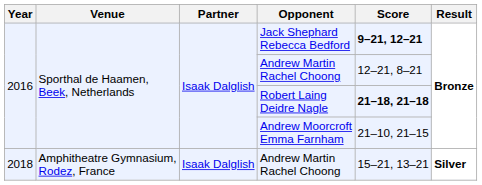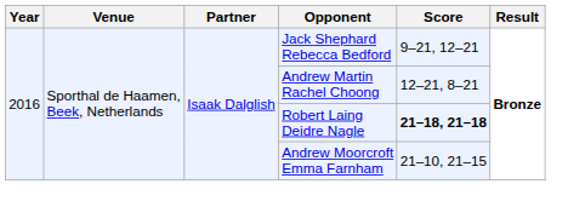 <table class="sortable wikitable" style="font-size: 90%;">
 <tr>
 <th>Year</th>
 <th>Venue</th>
 <th>Partner</th>
 <th>Opponent</th>
 <th>Score</th>
 <th>Result</th>
 </tr>
 <tr style="background:#ECF2FF">
 <td rowspan="4" align="center">2016</td>
 <td rowspan="4" align="left">Sporthal de Haamen,<br><a href='#'>Beek</a>, Netherlands</td>
 <td rowspan="4"> <a href='#'>Isaak Dalglish</a></td>
 <td align="left"> <a href='#'>Jack Shephard</a><br> <a href='#'>Rebecca Bedford</a></td>
-<td align="left"><strong>9–21, 12–21</strong></td>
+<td align="left">9–21, 12–21</td>
 <td rowspan="4" style="text-align:left; background:white"> <strong>Bronze</strong></td>
 </tr>
 <tr style="background:#ECF2FF">
 <td align="left"> <a href='#'>Andrew Martin</a> <br>  <a href='#'>Rachel Choong</a></td>
 <td align="left">12–21, 8–21</td>
 </tr>
 <tr style="background:#ECF2FF">
 <td align="left"> <a href='#'>Robert Laing</a><br> <a href='#'>Deidre Nagle</a></td>
 <td align="left"><strong>21–18, 21–18</strong></td>
 </tr>
 <tr style="background:#ECF2FF">
 <td align="left"> <a href='#'>Andrew Moorcroft</a><br> <a href='#'>Emma Farnham</a></td>
 <td align="left">21–10, 21–15</td>
 </tr>
-<tr style="background:#ECF2FF">
-<td align="center">2018</td>
-<td align="left">Amphitheatre Gymnasium,<br><a href='#'>Rodez</a>, France</td>
-<td> <a href='#'>Isaak Dalglish</a></td>
-<td align="left"> Andrew Martin <br>  Rachel Choong</td>
-<td align="left">15–21, 13–21</td>
-<td style="text-align:left; background:white"> <strong>Silver</strong></td>
-</tr>
 </table>
